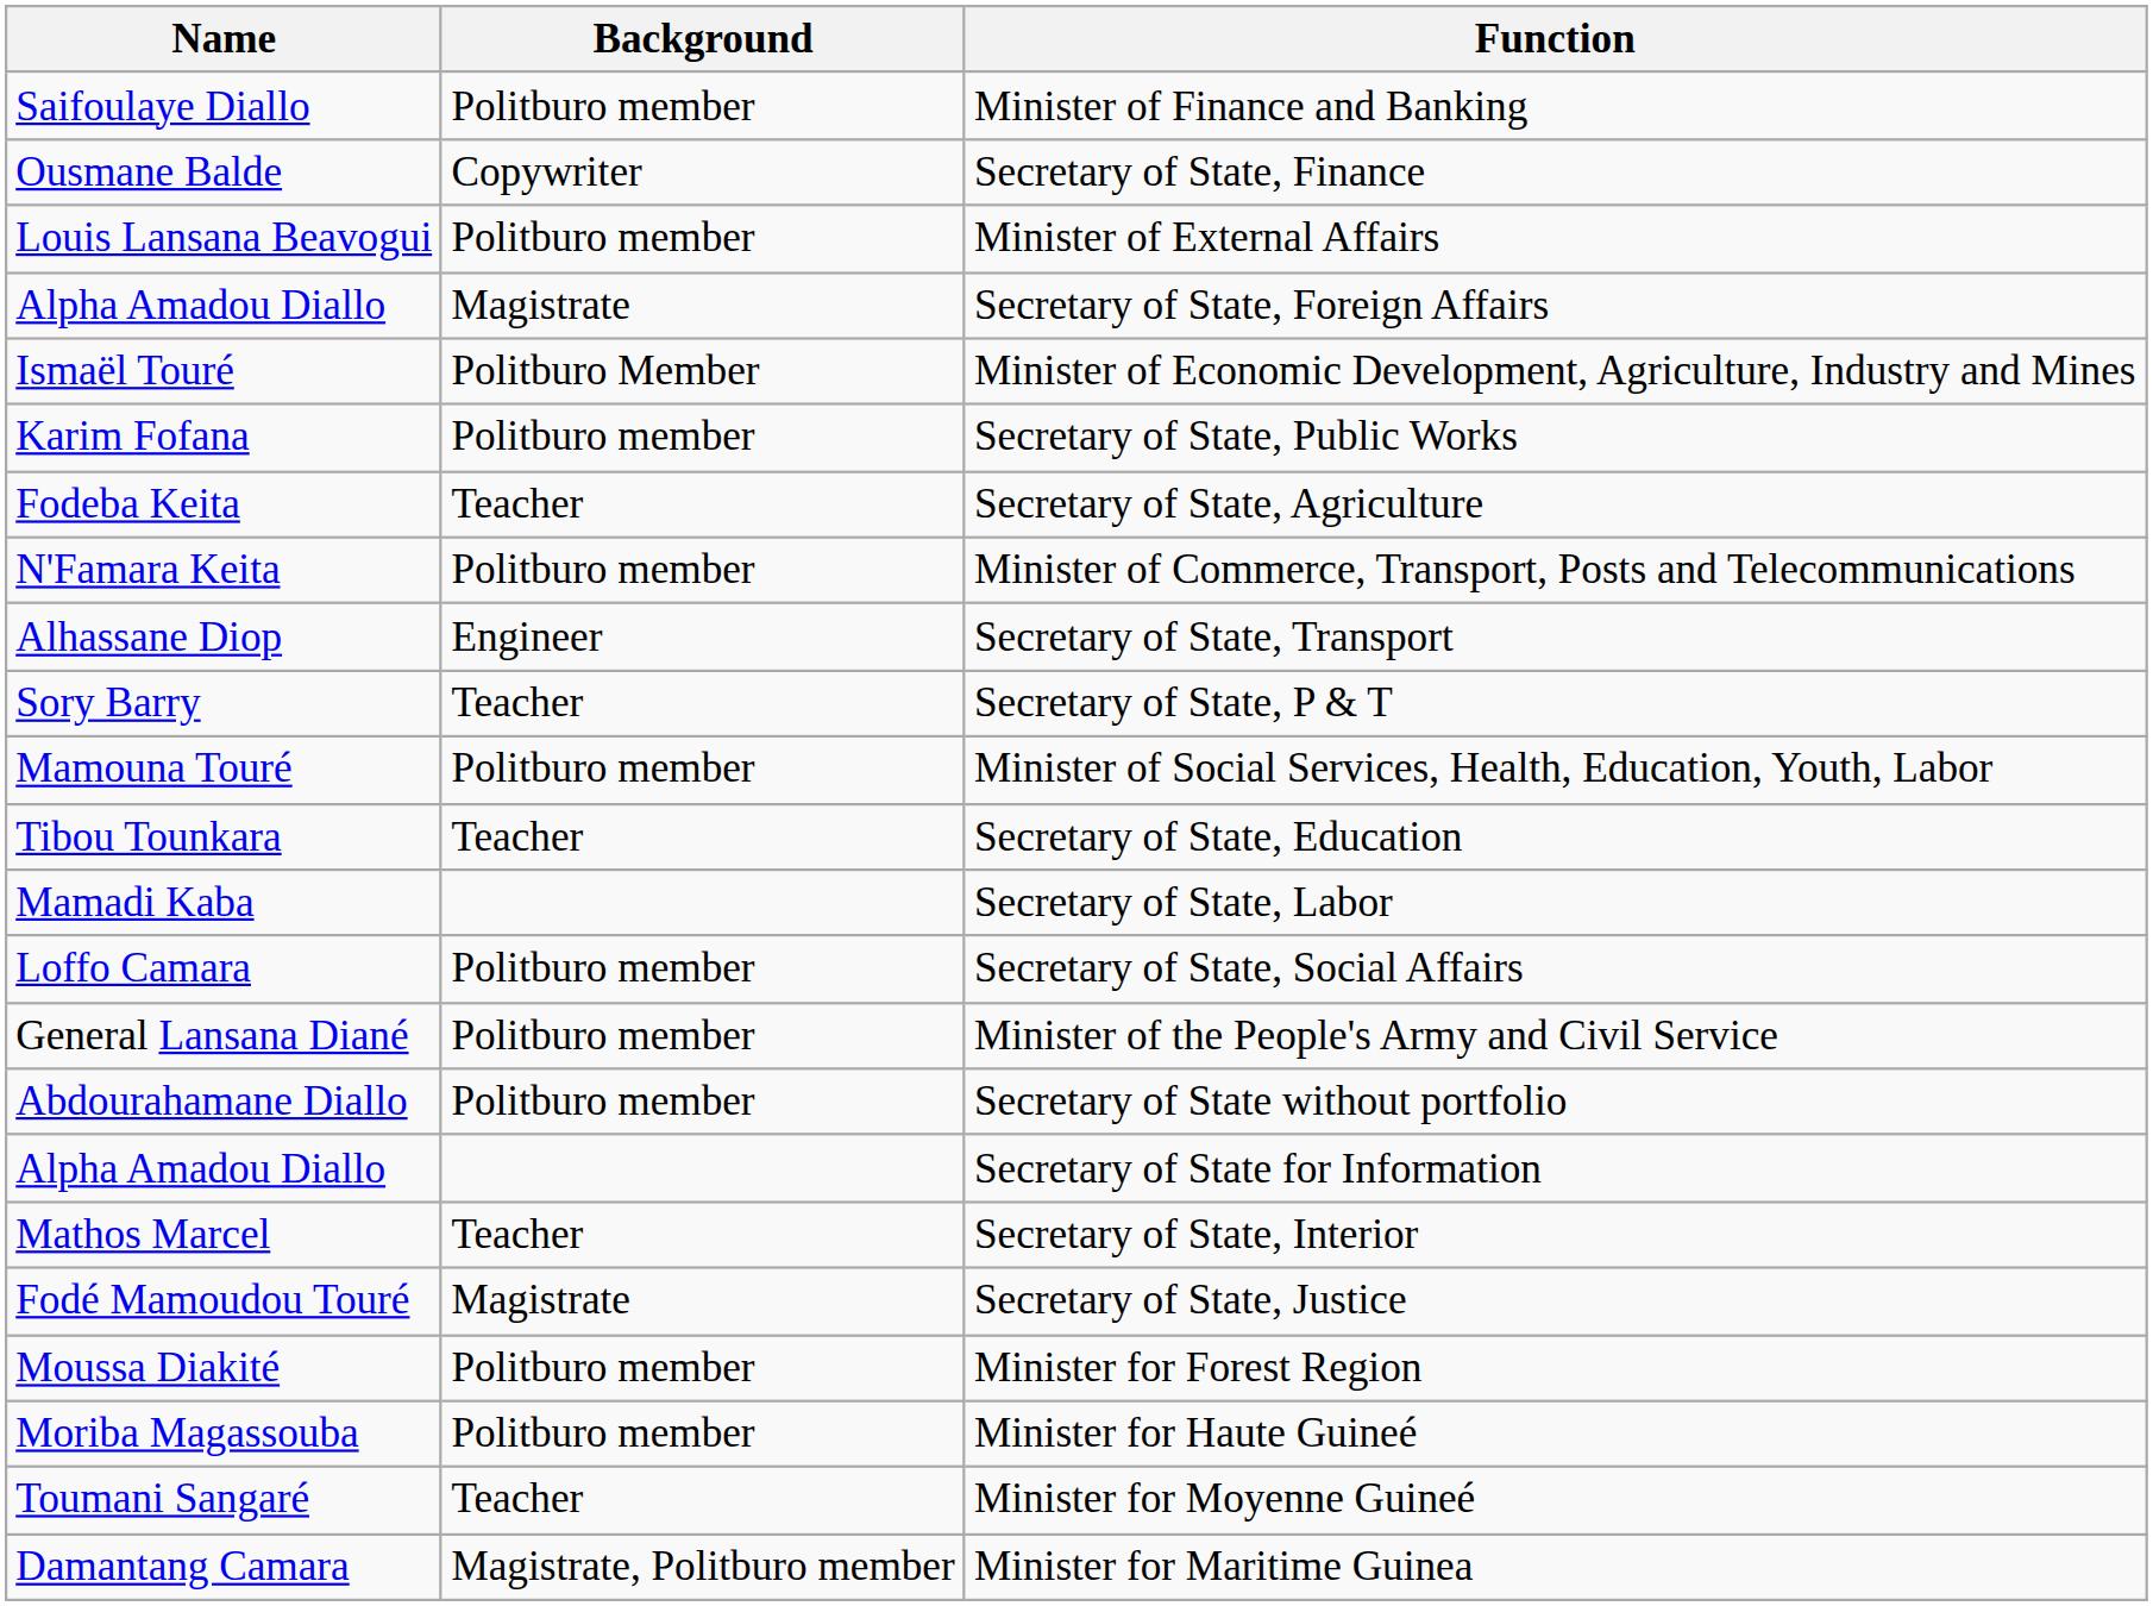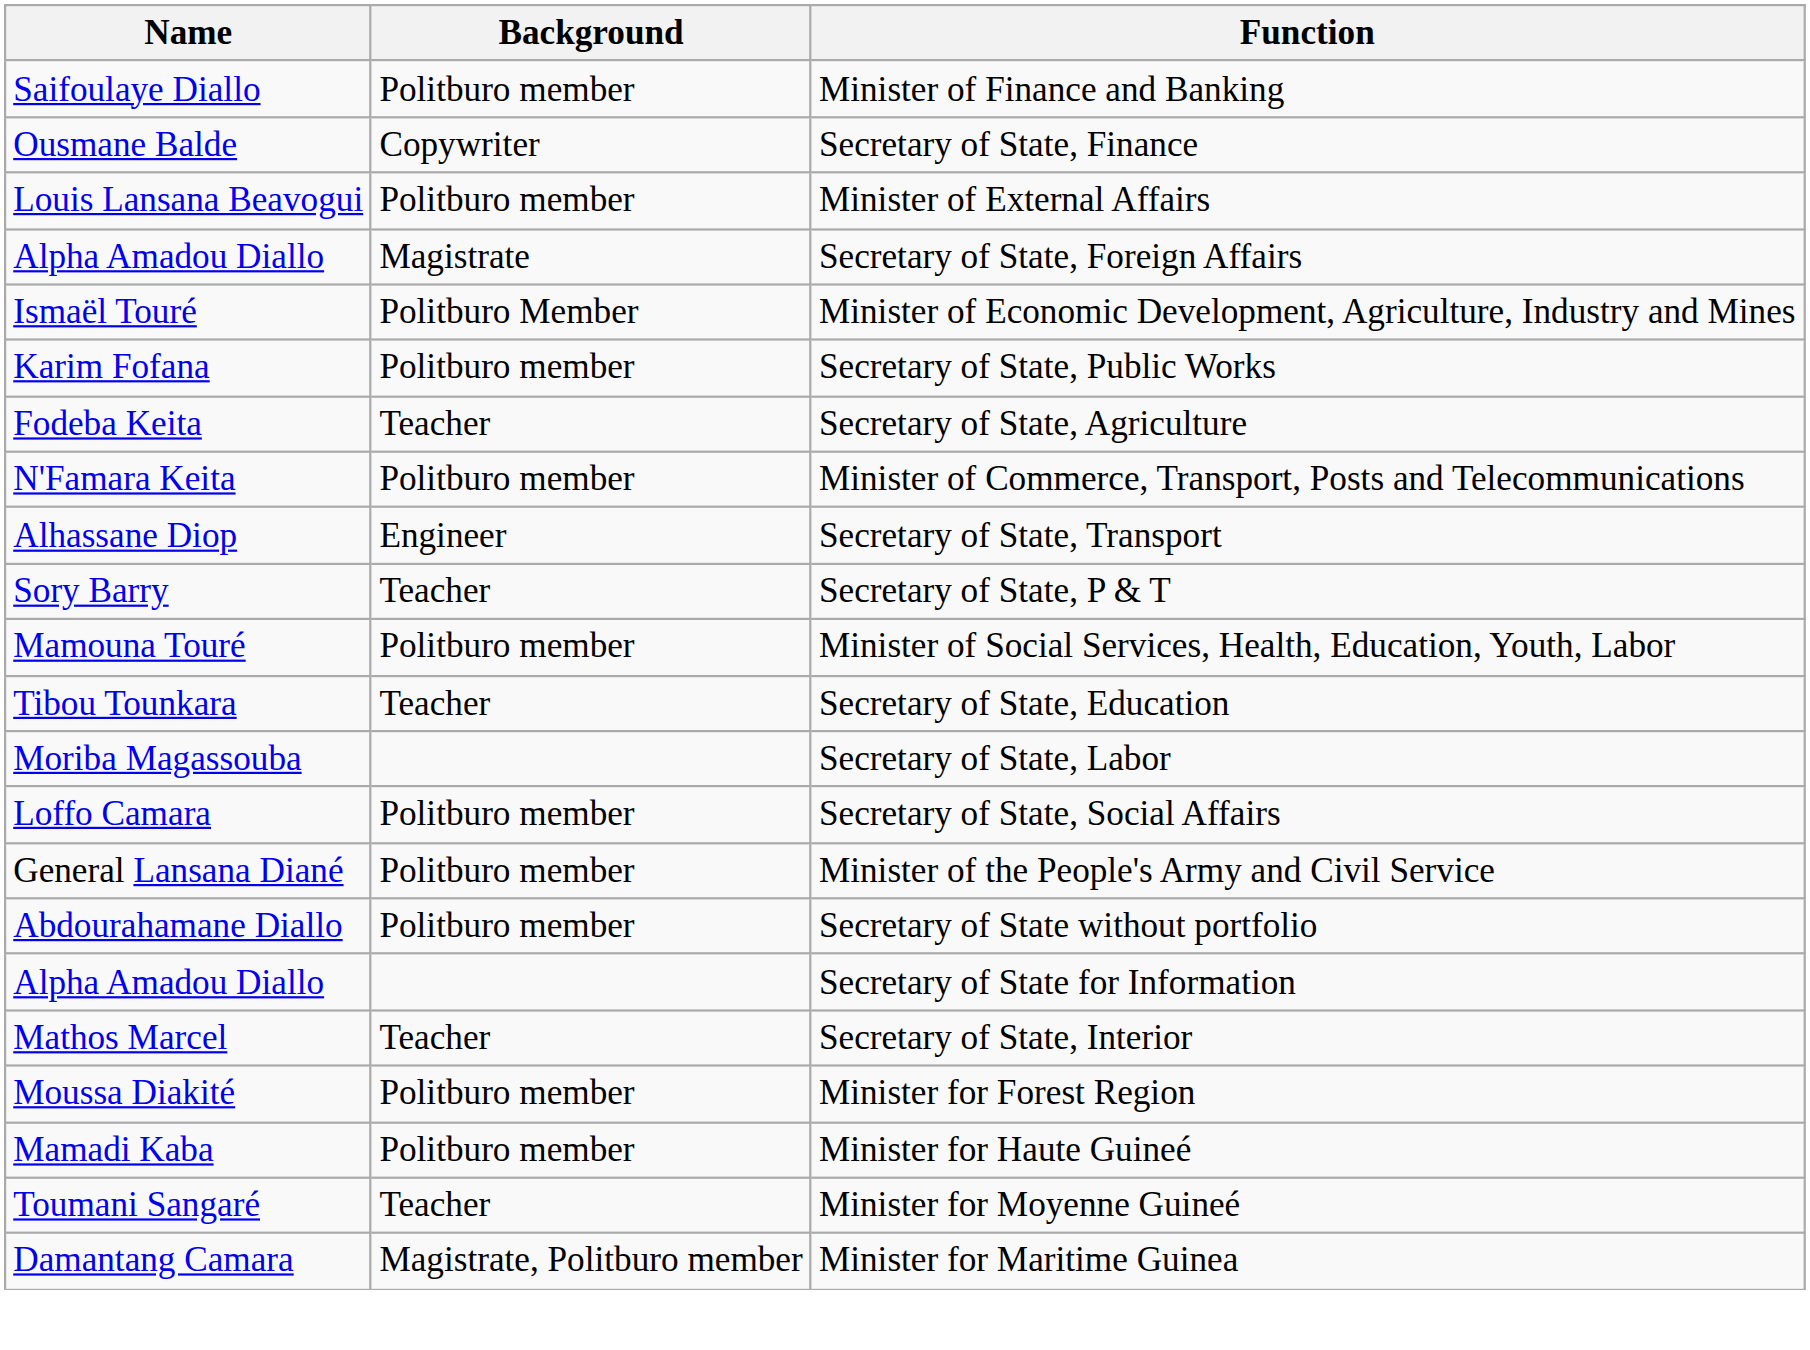 <table class=wikitable>
 <tr>
 <th>Name</th>
 <th>Background</th>
 <th>Function</th>
 </tr>
 <tr>
 <td><a href='#'>Saifoulaye Diallo</a></td>
 <td>Politburo member</td>
 <td>Minister of Finance and Banking</td>
 </tr>
 <tr>
 <td><a href='#'>Ousmane Balde</a></td>
 <td>Copywriter</td>
 <td>Secretary of State, Finance</td>
 </tr>
 <tr>
 <td><a href='#'>Louis Lansana Beavogui</a></td>
 <td>Politburo member</td>
 <td>Minister of External Affairs</td>
 </tr>
 <tr>
 <td><a href='#'>Alpha Amadou Diallo</a></td>
 <td>Magistrate</td>
 <td>Secretary of State, Foreign Affairs</td>
 </tr>
 <tr>
 <td><a href='#'>Ismaël Touré</a></td>
 <td>Politburo Member</td>
 <td>Minister of Economic Development, Agriculture, Industry and Mines</td>
 </tr>
 <tr>
 <td><a href='#'>Karim Fofana</a></td>
 <td>Politburo member</td>
 <td>Secretary of State, Public Works</td>
 </tr>
 <tr>
 <td><a href='#'>Fodeba Keita</a></td>
 <td>Teacher</td>
 <td>Secretary of State, Agriculture</td>
 </tr>
 <tr>
 <td><a href='#'>N'Famara Keita</a></td>
 <td>Politburo member</td>
 <td>Minister of Commerce, Transport, Posts and Telecommunications</td>
 </tr>
 <tr>
 <td><a href='#'>Alhassane Diop</a></td>
 <td>Engineer</td>
 <td>Secretary of State, Transport</td>
 </tr>
 <tr>
 <td><a href='#'>Sory Barry</a></td>
 <td>Teacher</td>
 <td>Secretary of State, P & T</td>
 </tr>
 <tr>
 <td><a href='#'>Mamouna Touré</a></td>
 <td>Politburo member</td>
 <td>Minister of Social Services, Health, Education, Youth, Labor</td>
 </tr>
 <tr>
 <td><a href='#'>Tibou Tounkara</a></td>
 <td>Teacher</td>
 <td>Secretary of State, Education</td>
 </tr>
 <tr>
-<td><a href='#'>Mamadi Kaba</a></td>
+<td><a href='#'>Moriba Magassouba</a></td>
 <td></td>
 <td>Secretary of State, Labor</td>
 </tr>
 <tr>
 <td><a href='#'>Loffo Camara</a></td>
 <td>Politburo member</td>
 <td>Secretary of State, Social Affairs</td>
 </tr>
 <tr>
 <td>General <a href='#'>Lansana Diané</a></td>
 <td>Politburo member</td>
 <td>Minister of the People's Army and Civil Service</td>
 </tr>
 <tr>
 <td><a href='#'>Abdourahamane Diallo</a></td>
 <td>Politburo member</td>
 <td>Secretary of State without portfolio</td>
 </tr>
 <tr>
 <td><a href='#'>Alpha Amadou Diallo</a></td>
 <td></td>
 <td>Secretary of State for Information</td>
 </tr>
 <tr>
 <td><a href='#'>Mathos Marcel</a></td>
 <td>Teacher</td>
 <td>Secretary of State, Interior</td>
 </tr>
 <tr>
-<td><a href='#'>Fodé Mamoudou Touré</a></td>
-<td>Magistrate</td>
-<td>Secretary of State, Justice</td>
-</tr>
-<tr>
 <td><a href='#'>Moussa Diakité</a></td>
 <td>Politburo member</td>
 <td>Minister for Forest Region</td>
 </tr>
 <tr>
-<td><a href='#'>Moriba Magassouba</a></td>
+<td><a href='#'>Mamadi Kaba</a></td>
 <td>Politburo member</td>
 <td>Minister for Haute Guineé</td>
 </tr>
 <tr>
 <td><a href='#'>Toumani Sangaré</a></td>
 <td>Teacher</td>
 <td>Minister for Moyenne Guineé</td>
 </tr>
 <tr>
 <td><a href='#'>Damantang Camara</a></td>
 <td>Magistrate, Politburo member</td>
 <td>Minister for Maritime Guinea</td>
 </tr>
 </table>
